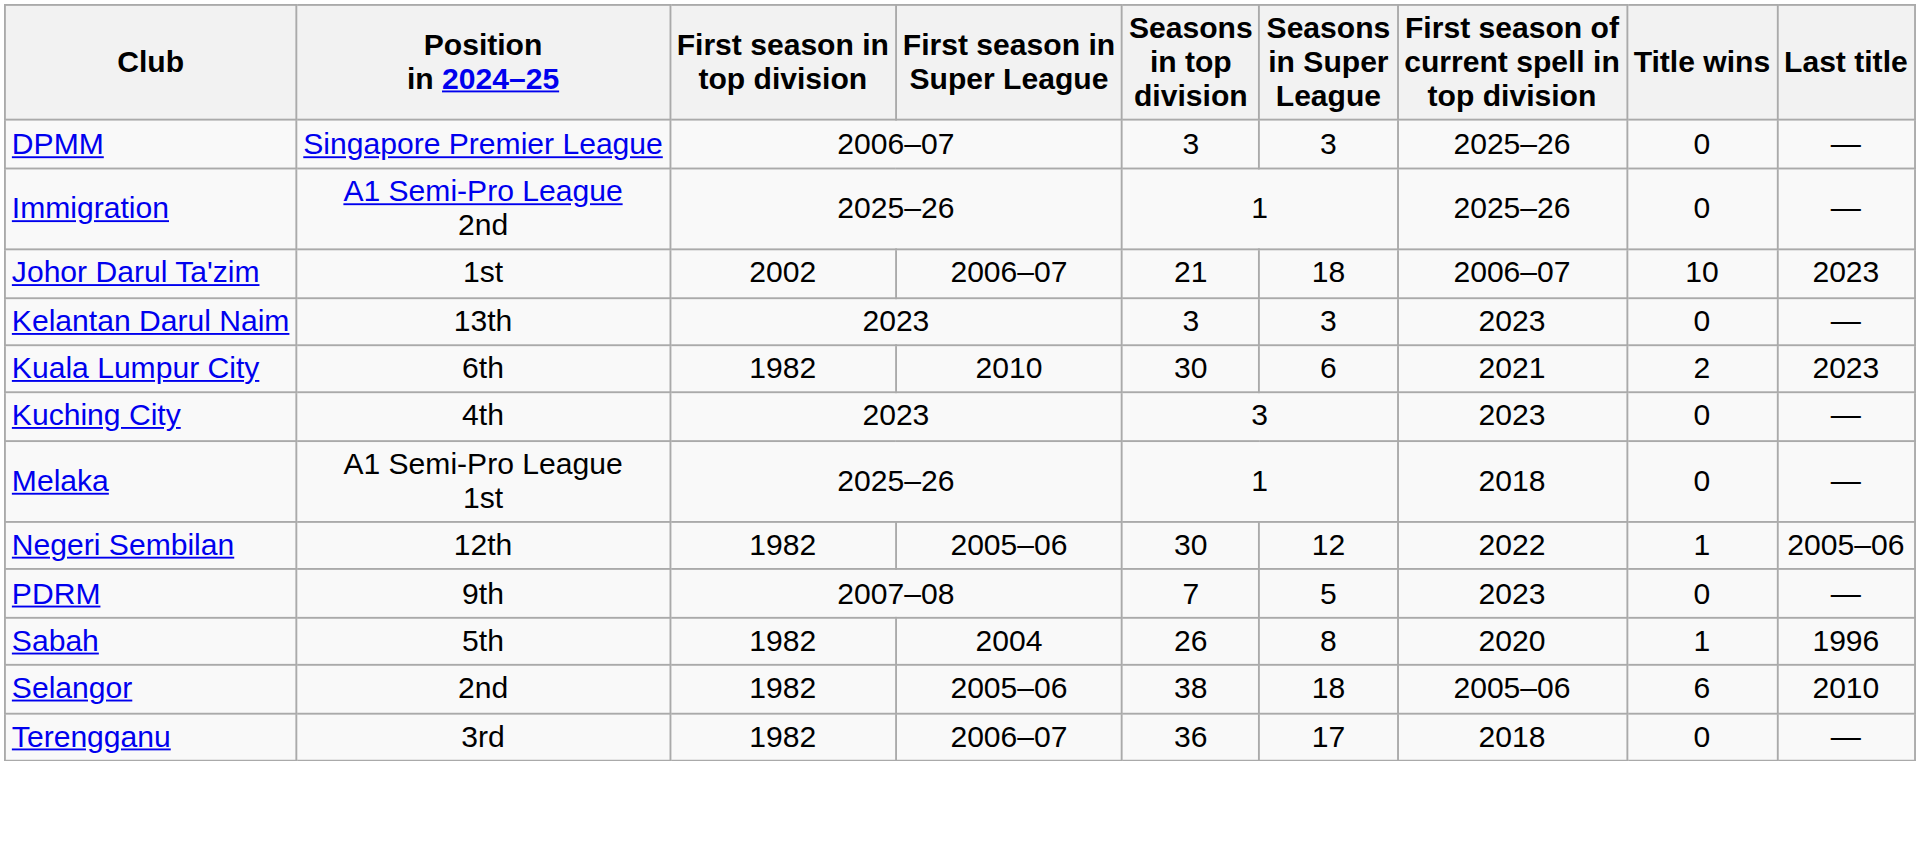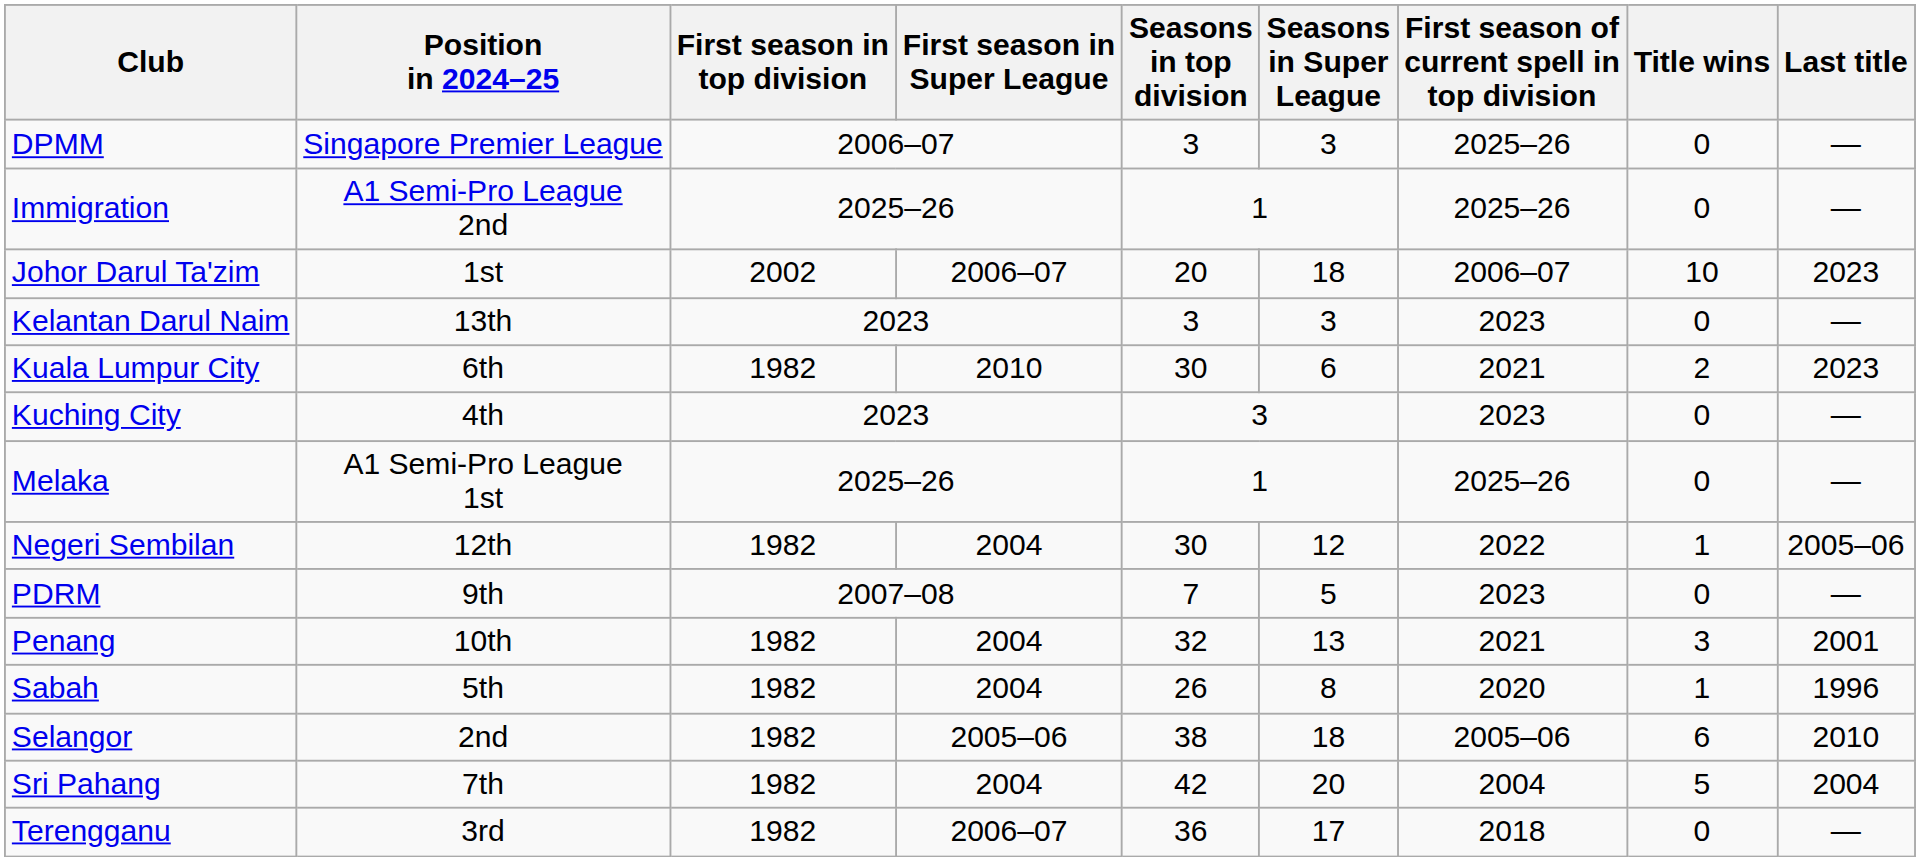 <table class="wikitable sortable" style="text-align:center">
 <tr>
 <th>Club</th>
 <th>Position<br>in <a href='#'>2024–25</a></th>
 <th>First season in<br>top division</th>
 <th>First season in<br>Super League</th>
 <th>Seasons<br>in top <br> division</th>
 <th>Seasons<br>in Super <br> League</th>
 <th>First season of<br>current spell in<br>top division</th>
 <th>Title wins</th>
 <th>Last title</th>
 </tr>
 <tr>
 <td style="text-align:left"> <a href='#'>DPMM</a></td>
 <td><a href='#'>Singapore Premier League</a></td>
 <td colspan="2">2006–07</td>
 <td>3</td>
 <td>3</td>
 <td>2025–26</td>
 <td>0</td>
 <td>—</td>
 </tr>
 <tr>
 <td style="text-align:left"><a href='#'>Immigration</a></td>
 <td><a href='#'>A1 Semi-Pro League</a> <br> 2nd</td>
 <td colspan="2">2025–26</td>
 <td colspan="2">1</td>
 <td>2025–26</td>
 <td>0</td>
 <td>—</td>
 </tr>
 <tr>
 <td style="text-align:left"><a href='#'>Johor Darul Ta'zim</a></td>
 <td>1st</td>
 <td>2002</td>
 <td>2006–07</td>
-<td>21</td>
+<td>20</td>
 <td>18</td>
 <td>2006–07</td>
 <td>10</td>
 <td>2023</td>
 </tr>
 <tr>
 <td style="text-align:left"><a href='#'>Kelantan Darul Naim</a></td>
 <td>13th</td>
 <td colspan="2">2023</td>
 <td>3</td>
 <td>3</td>
 <td>2023</td>
 <td>0</td>
 <td>—</td>
 </tr>
 <tr>
 <td style="text-align:left"><a href='#'>Kuala Lumpur City</a></td>
 <td>6th</td>
 <td>1982</td>
 <td>2010</td>
 <td>30</td>
 <td>6</td>
 <td>2021</td>
 <td>2</td>
 <td>2023</td>
 </tr>
 <tr>
 <td style="text-align:left"><a href='#'>Kuching City</a></td>
 <td>4th</td>
 <td colspan="2">2023</td>
 <td colspan="2">3</td>
 <td>2023</td>
 <td>0</td>
 <td>—</td>
 </tr>
 <tr>
 <td style="text-align:left"><a href='#'>Melaka</a></td>
 <td>A1 Semi-Pro League <br> 1st</td>
 <td colspan="2">2025–26</td>
 <td colspan="2">1</td>
-<td>2018</td>
+<td>2025–26</td>
 <td>0</td>
 <td>—</td>
 </tr>
 <tr>
 <td style="text-align:left"><a href='#'>Negeri Sembilan</a></td>
 <td>12th</td>
 <td>1982</td>
-<td>2005–06</td>
+<td>2004</td>
 <td>30</td>
 <td>12</td>
 <td>2022</td>
 <td>1</td>
 <td>2005–06</td>
 </tr>
 <tr>
 <td style="text-align:left"><a href='#'>PDRM</a></td>
 <td>9th</td>
 <td colspan="2">2007–08</td>
 <td>7</td>
 <td>5</td>
 <td>2023</td>
 <td>0</td>
 <td>—</td>
+</tr>
+<tr>
+<td style="text-align:left"><a href='#'>Penang</a></td>
+<td>10th</td>
+<td>1982</td>
+<td>2004</td>
+<td>32</td>
+<td>13</td>
+<td>2021</td>
+<td>3</td>
+<td>2001</td>
 </tr>
 <tr>
 <td style="text-align:left"><a href='#'>Sabah</a></td>
 <td>5th</td>
 <td>1982</td>
 <td>2004</td>
 <td>26</td>
 <td>8</td>
 <td>2020</td>
 <td>1</td>
 <td>1996</td>
 </tr>
 <tr>
 <td style="text-align:left"><a href='#'>Selangor</a></td>
 <td>2nd</td>
 <td>1982</td>
 <td>2005–06</td>
 <td>38</td>
 <td>18</td>
 <td>2005–06</td>
 <td>6</td>
 <td>2010</td>
 </tr>
 <tr>
+<td style="text-align:left"><a href='#'>Sri Pahang</a></td>
+<td>7th</td>
+<td>1982</td>
+<td>2004</td>
+<td>42</td>
+<td>20</td>
+<td>2004</td>
+<td>5</td>
+<td>2004</td>
+</tr>
+<tr>
 <td style="text-align:left"><a href='#'>Terengganu</a></td>
 <td>3rd</td>
 <td>1982</td>
 <td>2006–07</td>
 <td>36</td>
 <td>17</td>
 <td>2018</td>
 <td>0</td>
 <td>—</td>
 </tr>
 </table>
